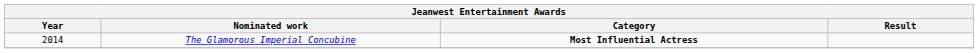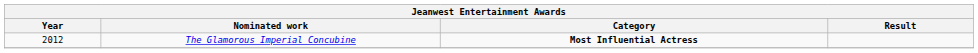 <table width="90%" class="wikitable">
 <tr>
 <th colspan="4" align="center">Jeanwest Entertainment Awards</th>
 </tr>
 <tr>
 <th width="10%">Year</th>
 <th width="35%">Nominated work</th>
 <th width="40%">Category</th>
 <th width="15%">Result</th>
 </tr>
 <tr>
-<td align="center" rowspan="1">2014</td>
+<td align="center" rowspan="1">2012</td>
 <td align="center"><em><a href='#'>The Glamorous Imperial Concubine</a></em></td>
 <td align="center"><strong>Most Influential Actress</strong></td>
 <td></td>
 </tr>
 <tr>
 </tr>
 </table>
